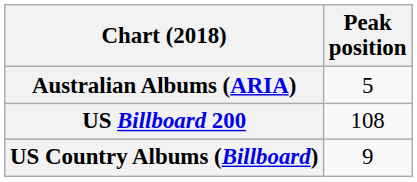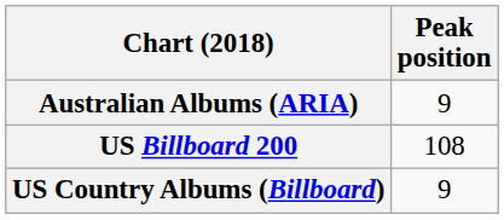 <table class="wikitable sortable plainrowheaders" style="text-align:center">
 <tr>
 <th scope="col">Chart (2018)</th>
 <th scope="col">Peak<br> position</th>
 </tr>
 <tr>
 <th scope="row">Australian Albums (<a href='#'>ARIA</a>)</th>
-<td>5</td>
+<td>9</td>
 </tr>
 <tr>
 <th scope="row">US <a href='#'><em>Billboard</em> 200</a></th>
 <td>108</td>
 </tr>
 <tr>
 <th scope="row">US Country Albums (<em><a href='#'>Billboard</a></em>)</th>
 <td>9</td>
 </tr>
 </table>
